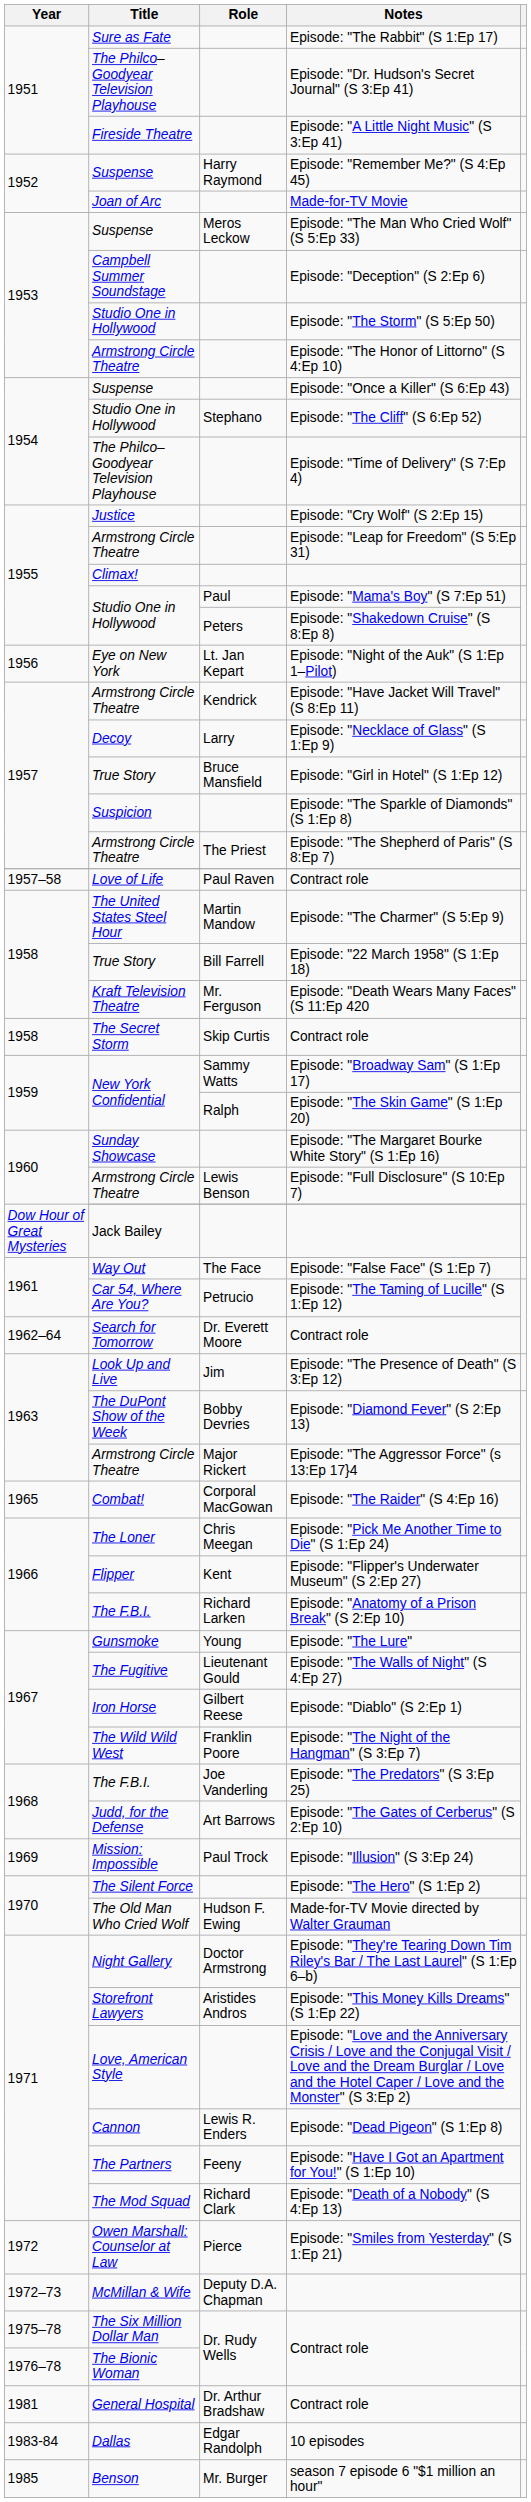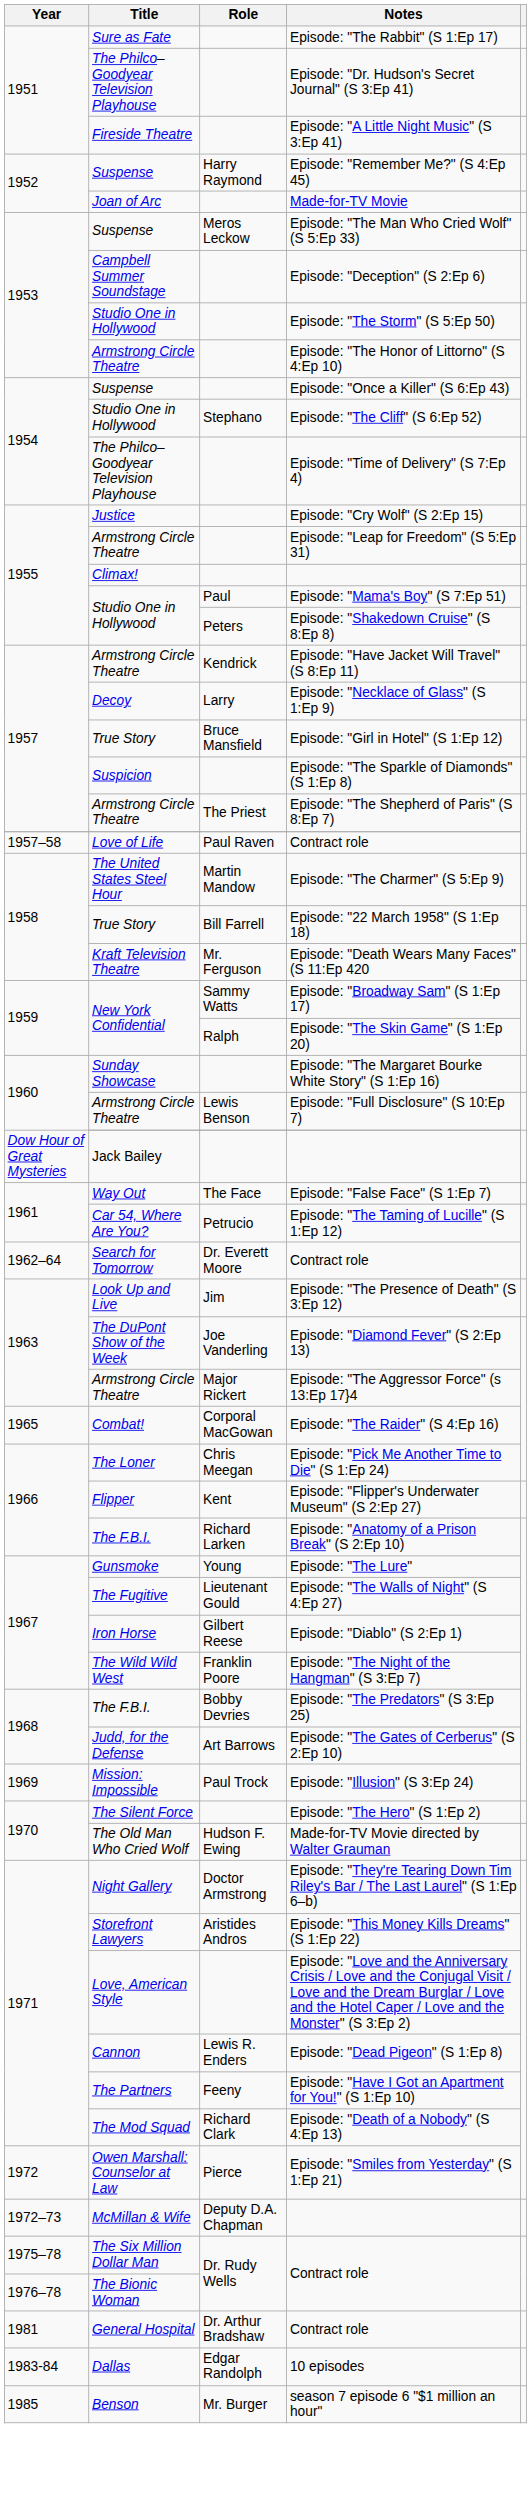 <table class="wikitable sortable">
 <tr>
 <th>Year</th>
 <th>Title</th>
 <th>Role</th>
 <th class="unsortable">Notes</th>
 <th class="unsortable"></th>
 </tr>
 <tr>
 <td rowspan="3">1951</td>
 <td><em><a href='#'>Sure as Fate</a></em></td>
 <td></td>
 <td>Episode: "The Rabbit" (S 1:Ep 17)</td>
 <td></td>
 </tr>
 <tr>
 <td><em><a href='#'>The Philco</a>–<a href='#'>Goodyear Television Playhouse</a></em></td>
 <td></td>
 <td>Episode: "Dr. Hudson's Secret Journal" (S 3:Ep 41)</td>
 <td></td>
 </tr>
 <tr>
 <td><em><a href='#'>Fireside Theatre</a></em></td>
 <td></td>
 <td>Episode: "<a href='#'>A Little Night Music</a>" (S 3:Ep 41)</td>
 <td></td>
 </tr>
 <tr>
 <td rowspan="2">1952</td>
 <td><em><a href='#'>Suspense</a></em></td>
 <td>Harry Raymond</td>
 <td>Episode: "Remember Me?" (S 4:Ep 45)</td>
 <td></td>
 </tr>
 <tr>
 <td><em><a href='#'>Joan of Arc</a></em></td>
 <td></td>
 <td><a href='#'>Made-for-TV Movie</a></td>
 <td></td>
 </tr>
 <tr>
 <td rowspan="4">1953</td>
 <td><em>Suspense</em></td>
 <td>Meros Leckow</td>
 <td>Episode: "The Man Who Cried Wolf" (S 5:Ep 33)</td>
 <td></td>
 </tr>
 <tr>
 <td><em><a href='#'>Campbell Summer Soundstage</a></em></td>
 <td></td>
 <td>Episode: "Deception" (S 2:Ep 6)</td>
 <td></td>
 </tr>
 <tr>
 <td><em><a href='#'>Studio One in Hollywood</a></em></td>
 <td></td>
 <td>Episode: "<a href='#'>The Storm</a>" (S 5:Ep 50)</td>
 <td rowspan="4"></td>
 </tr>
 <tr>
 <td><em><a href='#'>Armstrong Circle Theatre</a></em></td>
 <td></td>
 <td>Episode: "The Honor of Littorno" (S 4:Ep 10)</td>
 </tr>
 <tr>
 <td rowspan="3">1954</td>
 <td><em>Suspense</em></td>
 <td></td>
 <td>Episode: "Once a Killer" (S 6:Ep 43)</td>
 </tr>
 <tr>
 <td><em>Studio One in Hollywood</em></td>
 <td>Stephano</td>
 <td>Episode: "<a href='#'>The Cliff</a>" (S 6:Ep 52)</td>
 </tr>
 <tr>
 <td><em>The Philco–Goodyear Television Playhouse</em></td>
 <td></td>
 <td>Episode: "Time of Delivery" (S 7:Ep 4)</td>
 <td></td>
 </tr>
 <tr>
 <td rowspan="5">1955</td>
 <td><em><a href='#'>Justice</a></em></td>
 <td></td>
 <td>Episode: "Cry Wolf" (S 2:Ep 15)</td>
 <td></td>
 </tr>
 <tr>
 <td><em>Armstrong Circle Theatre</em></td>
 <td></td>
 <td>Episode: "Leap for Freedom" (S 5:Ep 31)</td>
 <td></td>
 </tr>
 <tr>
 <td><em><a href='#'>Climax!</a></em></td>
 <td></td>
 <td></td>
 <td></td>
 </tr>
 <tr>
 <td rowspan="2"><em>Studio One in Hollywood</em></td>
 <td>Paul</td>
 <td>Episode: "<a href='#'>Mama's Boy</a>" (S 7:Ep 51)</td>
 <td rowspan="2"></td>
 </tr>
 <tr>
 <td>Peters</td>
 <td>Episode: "<a href='#'>Shakedown Cruise</a>" (S 8:Ep 8)</td>
 </tr>
 <tr>
-<td>1956</td>
-<td><em>Eye on New York</em></td>
-<td>Lt. Jan Kepart</td>
-<td>Episode: "Night of the Auk" (S 1:Ep 1–<a href='#'>Pilot</a>)</td>
-<td></td>
-</tr>
-<tr>
 <td rowspan="5">1957</td>
 <td><em>Armstrong Circle Theatre</em></td>
 <td>Kendrick</td>
 <td>Episode: "Have Jacket Will Travel" (S 8:Ep 11)</td>
 <td></td>
 </tr>
 <tr>
 <td><em><a href='#'>Decoy</a></em></td>
 <td>Larry</td>
 <td>Episode: "<a href='#'>Necklace of Glass</a>" (S 1:Ep 9)</td>
 <td></td>
 </tr>
 <tr>
 <td><em>True Story</em></td>
 <td>Bruce Mansfield</td>
 <td>Episode: "Girl in Hotel" (S 1:Ep 12)</td>
 <td></td>
 </tr>
 <tr>
 <td><em><a href='#'>Suspicion</a></em></td>
 <td></td>
 <td>Episode: "The Sparkle of Diamonds" (S 1:Ep 8)</td>
 <td></td>
 </tr>
 <tr>
 <td><em>Armstrong Circle Theatre</em></td>
 <td>The Priest</td>
 <td>Episode: "The Shepherd of Paris" (S 8:Ep 7)</td>
 <td rowspan="3"></td>
 </tr>
 <tr>
 </tr>
 <tr>
 <td>1957–58</td>
 <td><em><a href='#'>Love of Life</a></em></td>
 <td>Paul Raven</td>
 <td>Contract role</td>
 </tr>
 <tr>
 <td rowspan="3">1958</td>
 <td><em><a href='#'>The United States Steel Hour</a></em></td>
 <td>Martin Mandow</td>
 <td>Episode: "The Charmer" (S 5:Ep 9)</td>
 </tr>
 <tr>
 <td><em>True Story</em></td>
 <td>Bill Farrell</td>
 <td>Episode: "22 March 1958" (S 1:Ep 18)</td>
 <td></td>
 </tr>
 <tr>
 <td><em><a href='#'>Kraft Television Theatre</a></em></td>
 <td>Mr. Ferguson</td>
 <td>Episode: "Death Wears Many Faces" (S 11:Ep 420</td>
-<td></td>
-</tr>
-<tr>
-<td>1958</td>
-<td><em><a href='#'>The Secret Storm</a></em></td>
-<td>Skip Curtis</td>
-<td>Contract role</td>
 <td></td>
 </tr>
 <tr>
 <td rowspan="2">1959</td>
 <td rowspan="2"><em><a href='#'>New York Confidential</a></em></td>
 <td>Sammy Watts</td>
 <td>Episode: "<a href='#'>Broadway Sam</a>" (S 1:Ep 17)</td>
 <td rowspan="2"></td>
 </tr>
 <tr>
 <td>Ralph</td>
 <td>Episode: "<a href='#'>The Skin Game</a>" (S 1:Ep 20)</td>
 </tr>
 <tr>
 <td rowspan="3">1960</td>
 <td><em><a href='#'>Sunday Showcase</a></em></td>
 <td></td>
 <td>Episode: "The Margaret Bourke White Story" (S 1:Ep 16)</td>
 <td></td>
 </tr>
 <tr>
 <td><em>Armstrong Circle Theatre</em></td>
 <td>Lewis Benson</td>
 <td>Episode: "Full Disclosure" (S 10:Ep 7)</td>
 <td></td>
 </tr>
 <tr>
 </tr>
 <tr>
 <td><em><a href='#'>Dow Hour of Great Mysteries</a></em></td>
 <td>Jack Bailey</td>
 <td></td>
 <td></td>
 </tr>
 <tr>
 <td rowspan="2">1961</td>
 <td><em><a href='#'>Way Out</a></em></td>
 <td>The Face</td>
 <td>Episode: "False Face" (S 1:Ep 7)</td>
 <td></td>
 </tr>
 <tr>
 <td><em><a href='#'>Car 54, Where Are You?</a></em></td>
 <td>Petrucio</td>
 <td>Episode: "<a href='#'>The Taming of Lucille</a>" (S 1:Ep 12)</td>
 <td rowspan="2"></td>
 </tr>
 <tr>
 <td>1962–64</td>
 <td><em><a href='#'>Search for Tomorrow</a></em></td>
 <td>Dr. Everett Moore</td>
 <td>Contract role</td>
 </tr>
 <tr>
 <td rowspan="3">1963</td>
 <td><em><a href='#'>Look Up and Live</a></em></td>
 <td>Jim</td>
 <td>Episode: "The Presence of Death" (S 3:Ep 12)</td>
 <td></td>
 </tr>
 <tr>
 <td><em><a href='#'>The DuPont Show of the Week</a></em></td>
-<td>Bobby Devries</td>
+<td>Joe Vanderling</td>
 <td>Episode: "<a href='#'>Diamond Fever</a>" (S 2:Ep 13)</td>
 <td rowspan="4"></td>
 </tr>
 <tr>
 <td><em>Armstrong Circle Theatre</em></td>
 <td>Major Rickert</td>
 <td>Episode: "The Aggressor Force" (s 13:Ep 17}4</td>
 </tr>
 <tr>
 <td>1965</td>
 <td><em><a href='#'>Combat!</a></em></td>
 <td>Corporal MacGowan</td>
 <td>Episode: "<a href='#'>The Raider</a>" (S 4:Ep 16)</td>
 </tr>
 <tr>
 <td rowspan="3">1966</td>
 <td><em><a href='#'>The Loner</a></em></td>
 <td>Chris Meegan</td>
 <td>Episode: "<a href='#'>Pick Me Another Time to Die</a>" (S 1:Ep 24)</td>
 </tr>
 <tr>
 <td><em><a href='#'>Flipper</a></em></td>
 <td>Kent</td>
 <td>Episode: "Flipper's Underwater Museum" (S 2:Ep 27)</td>
 <td></td>
 </tr>
 <tr>
 <td><em><a href='#'>The F.B.I.</a></em></td>
 <td>Richard Larken</td>
 <td>Episode: "<a href='#'>Anatomy of a Prison Break</a>" (S 2:Ep 10)</td>
 <td rowspan="8"></td>
 </tr>
 <tr>
 <td rowspan="4">1967</td>
 <td><em><a href='#'>Gunsmoke</a></em></td>
 <td>Young</td>
 <td>Episode: "<a href='#'>The Lure</a>"</td>
 </tr>
 <tr>
 <td><em><a href='#'>The Fugitive</a></em></td>
 <td>Lieutenant Gould</td>
 <td>Episode: "<a href='#'>The Walls of Night</a>" (S 4:Ep 27)</td>
 </tr>
 <tr>
 <td><em><a href='#'>Iron Horse</a></em></td>
 <td>Gilbert Reese</td>
 <td>Episode: "Diablo" (S 2:Ep 1)</td>
 </tr>
 <tr>
 <td><em><a href='#'>The Wild Wild West</a></em></td>
 <td>Franklin Poore</td>
 <td>Episode: "<a href='#'>The Night of the Hangman</a>" (S 3:Ep 7)</td>
 </tr>
 <tr>
 <td rowspan="2">1968</td>
 <td><em>The F.B.I.</em></td>
-<td>Joe Vanderling</td>
+<td>Bobby Devries</td>
 <td>Episode: "<a href='#'>The Predators</a>" (S 3:Ep 25)</td>
 </tr>
 <tr>
 <td><em><a href='#'>Judd, for the Defense</a></em></td>
 <td>Art Barrows</td>
 <td>Episode: "<a href='#'>The Gates of Cerberus</a>" (S 2:Ep 10)</td>
 </tr>
 <tr>
 <td>1969</td>
 <td><em><a href='#'>Mission: Impossible</a></em></td>
 <td>Paul Trock</td>
 <td>Episode: "<a href='#'>Illusion</a>" (S 3:Ep 24)</td>
 </tr>
 <tr>
 <td rowspan="2">1970</td>
 <td><em><a href='#'>The Silent Force</a></em></td>
 <td></td>
 <td>Episode: "<a href='#'>The Hero</a>" (S 1:Ep 2)</td>
 <td></td>
 </tr>
 <tr>
 <td><em>The Old Man Who Cried Wolf</em></td>
 <td>Hudson F. Ewing</td>
 <td>Made-for-TV Movie directed by <a href='#'>Walter Grauman</a></td>
 <td></td>
 </tr>
 <tr>
 <td rowspan="6">1971</td>
 <td><em><a href='#'>Night Gallery</a></em></td>
 <td>Doctor Armstrong</td>
 <td>Episode: "<a href='#'>They're Tearing Down Tim Riley's Bar / The Last Laurel</a>" (S 1:Ep 6–b)</td>
 <td rowspan="7"></td>
 </tr>
 <tr>
 <td><em><a href='#'>Storefront Lawyers</a></em></td>
 <td>Aristides Andros</td>
 <td>Episode: "<a href='#'>This Money Kills Dreams</a>" (S 1:Ep 22)</td>
 </tr>
 <tr>
 <td><em><a href='#'>Love, American Style</a></em></td>
 <td></td>
 <td>Episode: "<a href='#'>Love and the Anniversary Crisis / Love and the Conjugal Visit / Love and the Dream Burglar / Love and the Hotel Caper / Love and the Monster</a>" (S 3:Ep 2)</td>
 </tr>
 <tr>
 <td><em><a href='#'>Cannon</a></em></td>
 <td>Lewis R. Enders</td>
 <td>Episode: "<a href='#'>Dead Pigeon</a>" (S 1:Ep 8)</td>
 </tr>
 <tr>
 <td><em><a href='#'>The Partners</a></em></td>
 <td>Feeny</td>
 <td>Episode: "<a href='#'>Have I Got an Apartment for You!</a>" (S 1:Ep 10)</td>
 </tr>
 <tr>
 <td><em><a href='#'>The Mod Squad</a></em></td>
 <td>Richard Clark</td>
 <td>Episode: "<a href='#'>Death of a Nobody</a>" (S 4:Ep 13)</td>
 </tr>
 <tr>
 <td>1972</td>
 <td><em><a href='#'>Owen Marshall: Counselor at Law</a></em></td>
 <td>Pierce</td>
 <td>Episode: "<a href='#'>Smiles from Yesterday</a>" (S 1:Ep 21)</td>
 </tr>
 <tr>
 <td>1972–73</td>
 <td><em><a href='#'>McMillan & Wife</a></em></td>
 <td>Deputy D.A. Chapman</td>
 <td></td>
 <td></td>
 </tr>
 <tr>
 <td>1975–78</td>
 <td><em><a href='#'>The Six Million Dollar Man</a></em></td>
 <td rowspan="2">Dr. Rudy Wells</td>
 <td rowspan="2">Contract role</td>
 <td rowspan="2"></td>
 </tr>
 <tr>
 <td>1976–78</td>
 <td><em><a href='#'>The Bionic Woman</a></em></td>
 </tr>
 <tr>
 <td>1981</td>
 <td><em><a href='#'>General Hospital</a></em></td>
 <td>Dr. Arthur Bradshaw</td>
 <td>Contract role</td>
 <td></td>
 </tr>
 <tr>
 <td>1983-84</td>
 <td><em><a href='#'>Dallas</a></em></td>
 <td>Edgar Randolph</td>
 <td>10 episodes</td>
 </tr>
 <tr>
 <td>1985</td>
 <td><em><a href='#'>Benson</a></em></td>
 <td>Mr. Burger</td>
 <td>season 7 episode 6 "$1 million an hour"</td>
 <td></td>
 </tr>
 </table>
